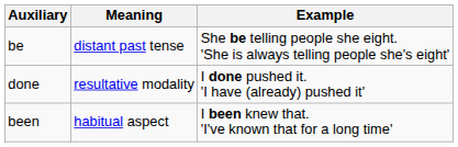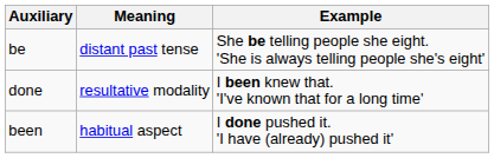 <table class="wikitable">
 <tr>
 <th>Auxiliary</th>
 <th>Meaning</th>
 <th>Example</th>
 </tr>
 <tr>
 <td>be</td>
 <td><a href='#'>distant past</a> tense</td>
 <td>She <strong>be</strong> telling people she eight.<br>'She is always telling people she's eight'</td>
 </tr>
 <tr>
 <td>done</td>
 <td><a href='#'>resultative</a> modality</td>
-<td>I <strong>done</strong> pushed it.<br>'I have (already) pushed it'</td>
+<td>I <strong>been</strong> knew that.<br>'I've known that for a long time'</td>
 </tr>
 <tr>
 <td>been</td>
 <td><a href='#'>habitual</a> aspect</td>
-<td>I <strong>been</strong> knew that.<br>'I've known that for a long time'</td>
+<td>I <strong>done</strong> pushed it.<br>'I have (already) pushed it'</td>
 </tr>
 </table>
